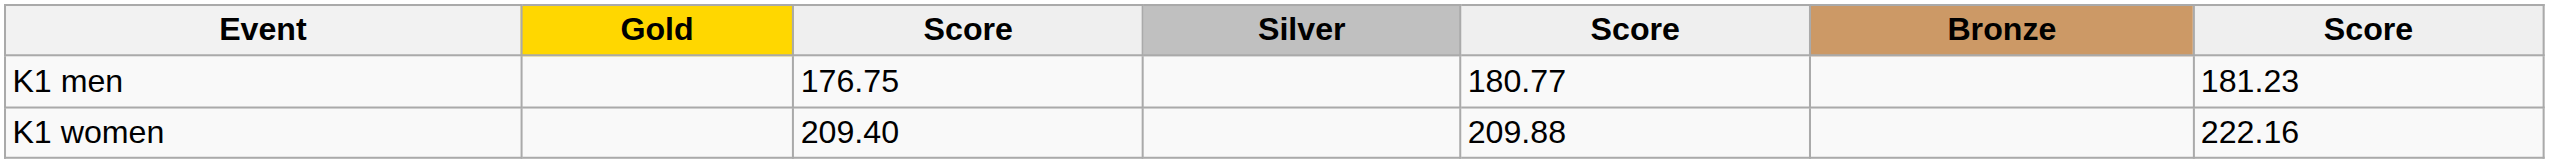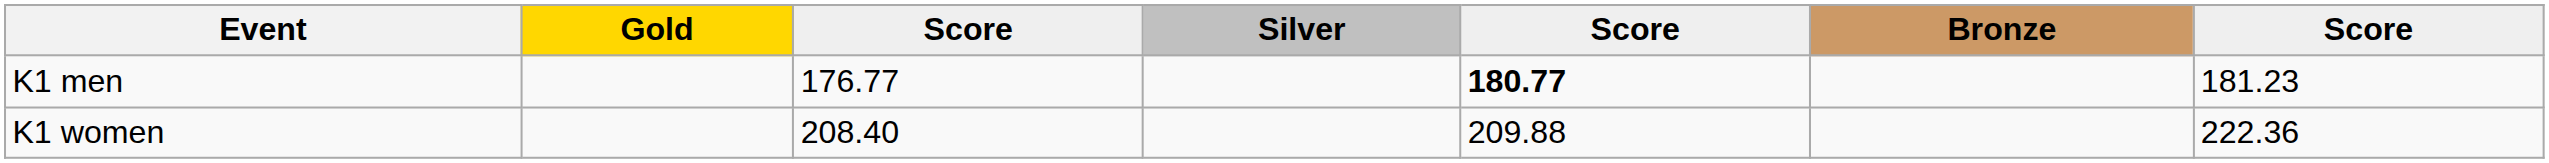 <table class="wikitable" width=100%>
 <tr>
 <th>Event</th>
 <td align=center bgcolor="gold"><strong>Gold</strong></td>
 <td align=center bgcolor="EFEFEF"><strong>Score</strong></td>
 <td align=center bgcolor="silver"><strong>Silver</strong></td>
 <td align=center bgcolor="EFEFEF"><strong>Score</strong></td>
 <td align=center bgcolor="CC9966"><strong>Bronze</strong></td>
 <td align=center bgcolor="EFEFEF"><strong>Score</strong></td>
 </tr>
 <tr>
 <td>K1 men</td>
 <td></td>
-<td>176.75</td>
+<td>176.77</td>
 <td></td>
-<td>180.77</td>
+<td><strong>180.77</strong></td>
 <td></td>
 <td>181.23</td>
 </tr>
 <tr>
 <td>K1 women</td>
 <td></td>
-<td>209.40</td>
+<td>208.40</td>
 <td></td>
 <td>209.88</td>
 <td></td>
-<td>222.16</td>
+<td>222.36</td>
 </tr>
 </table>
